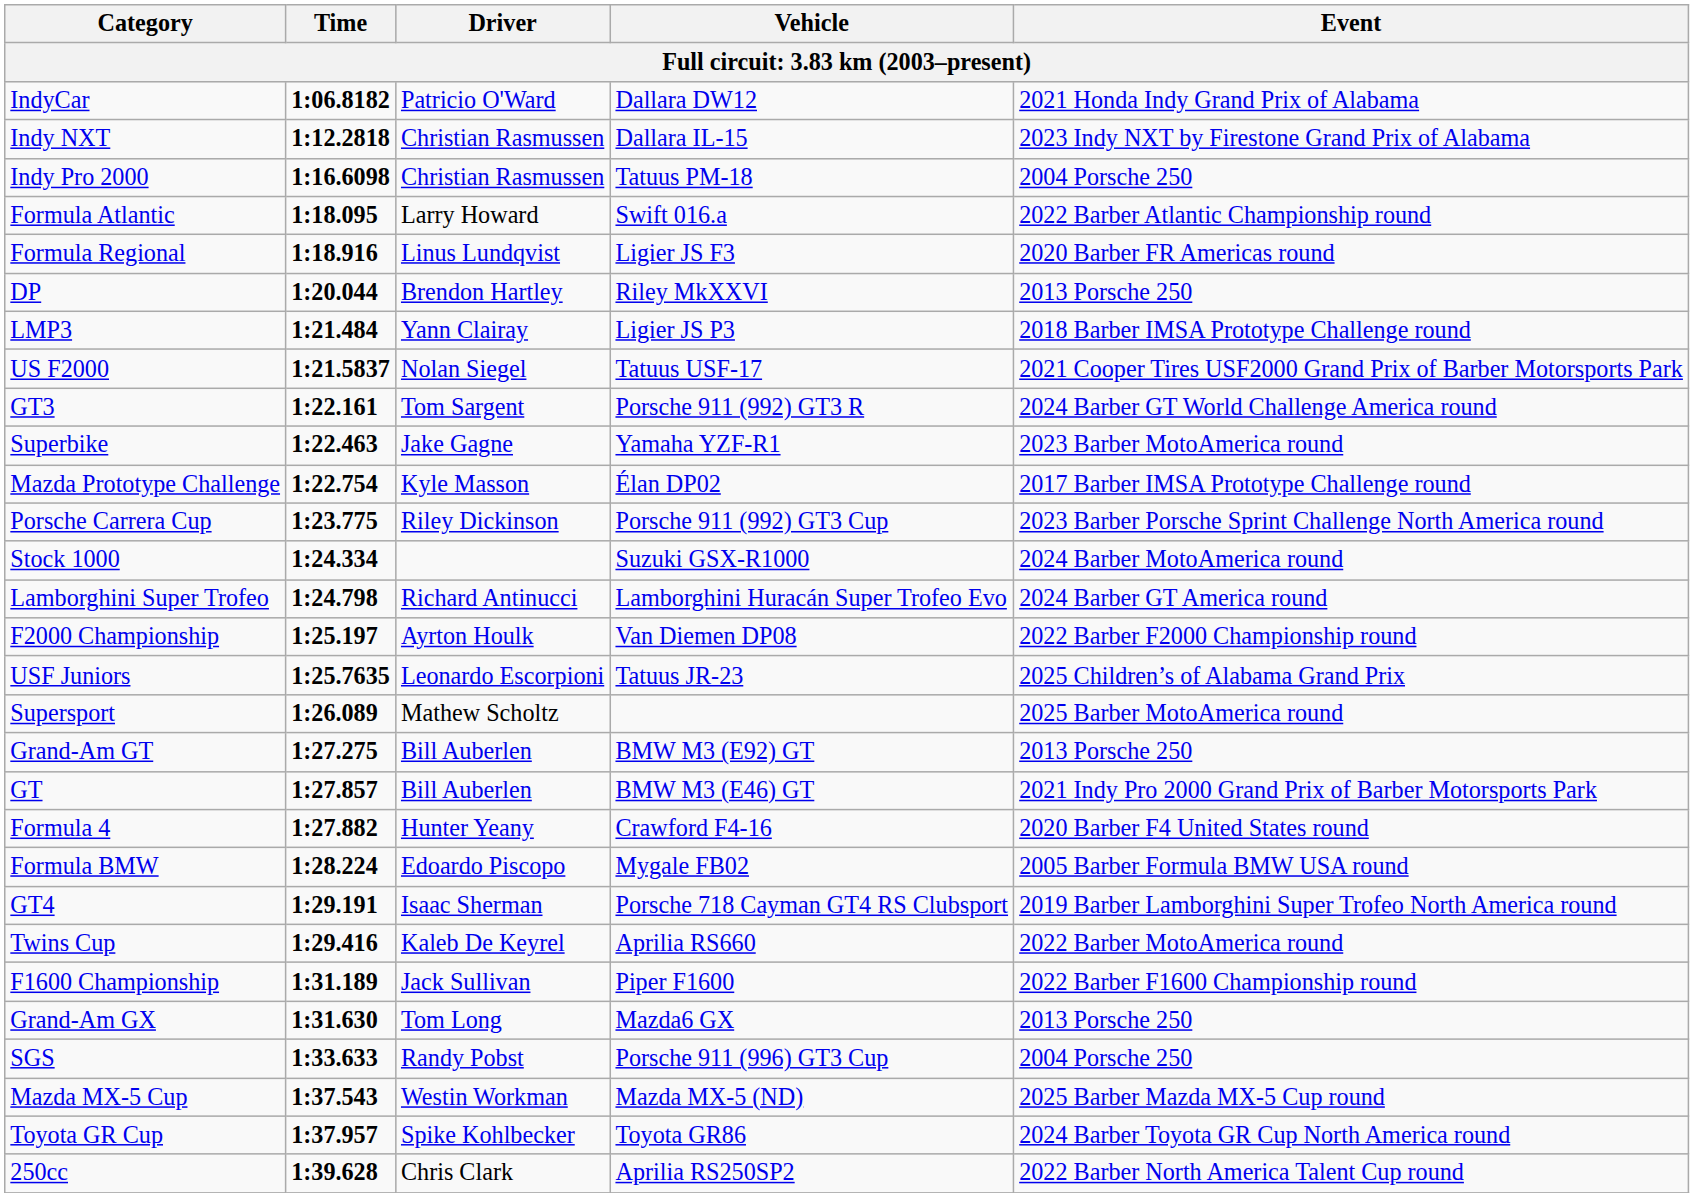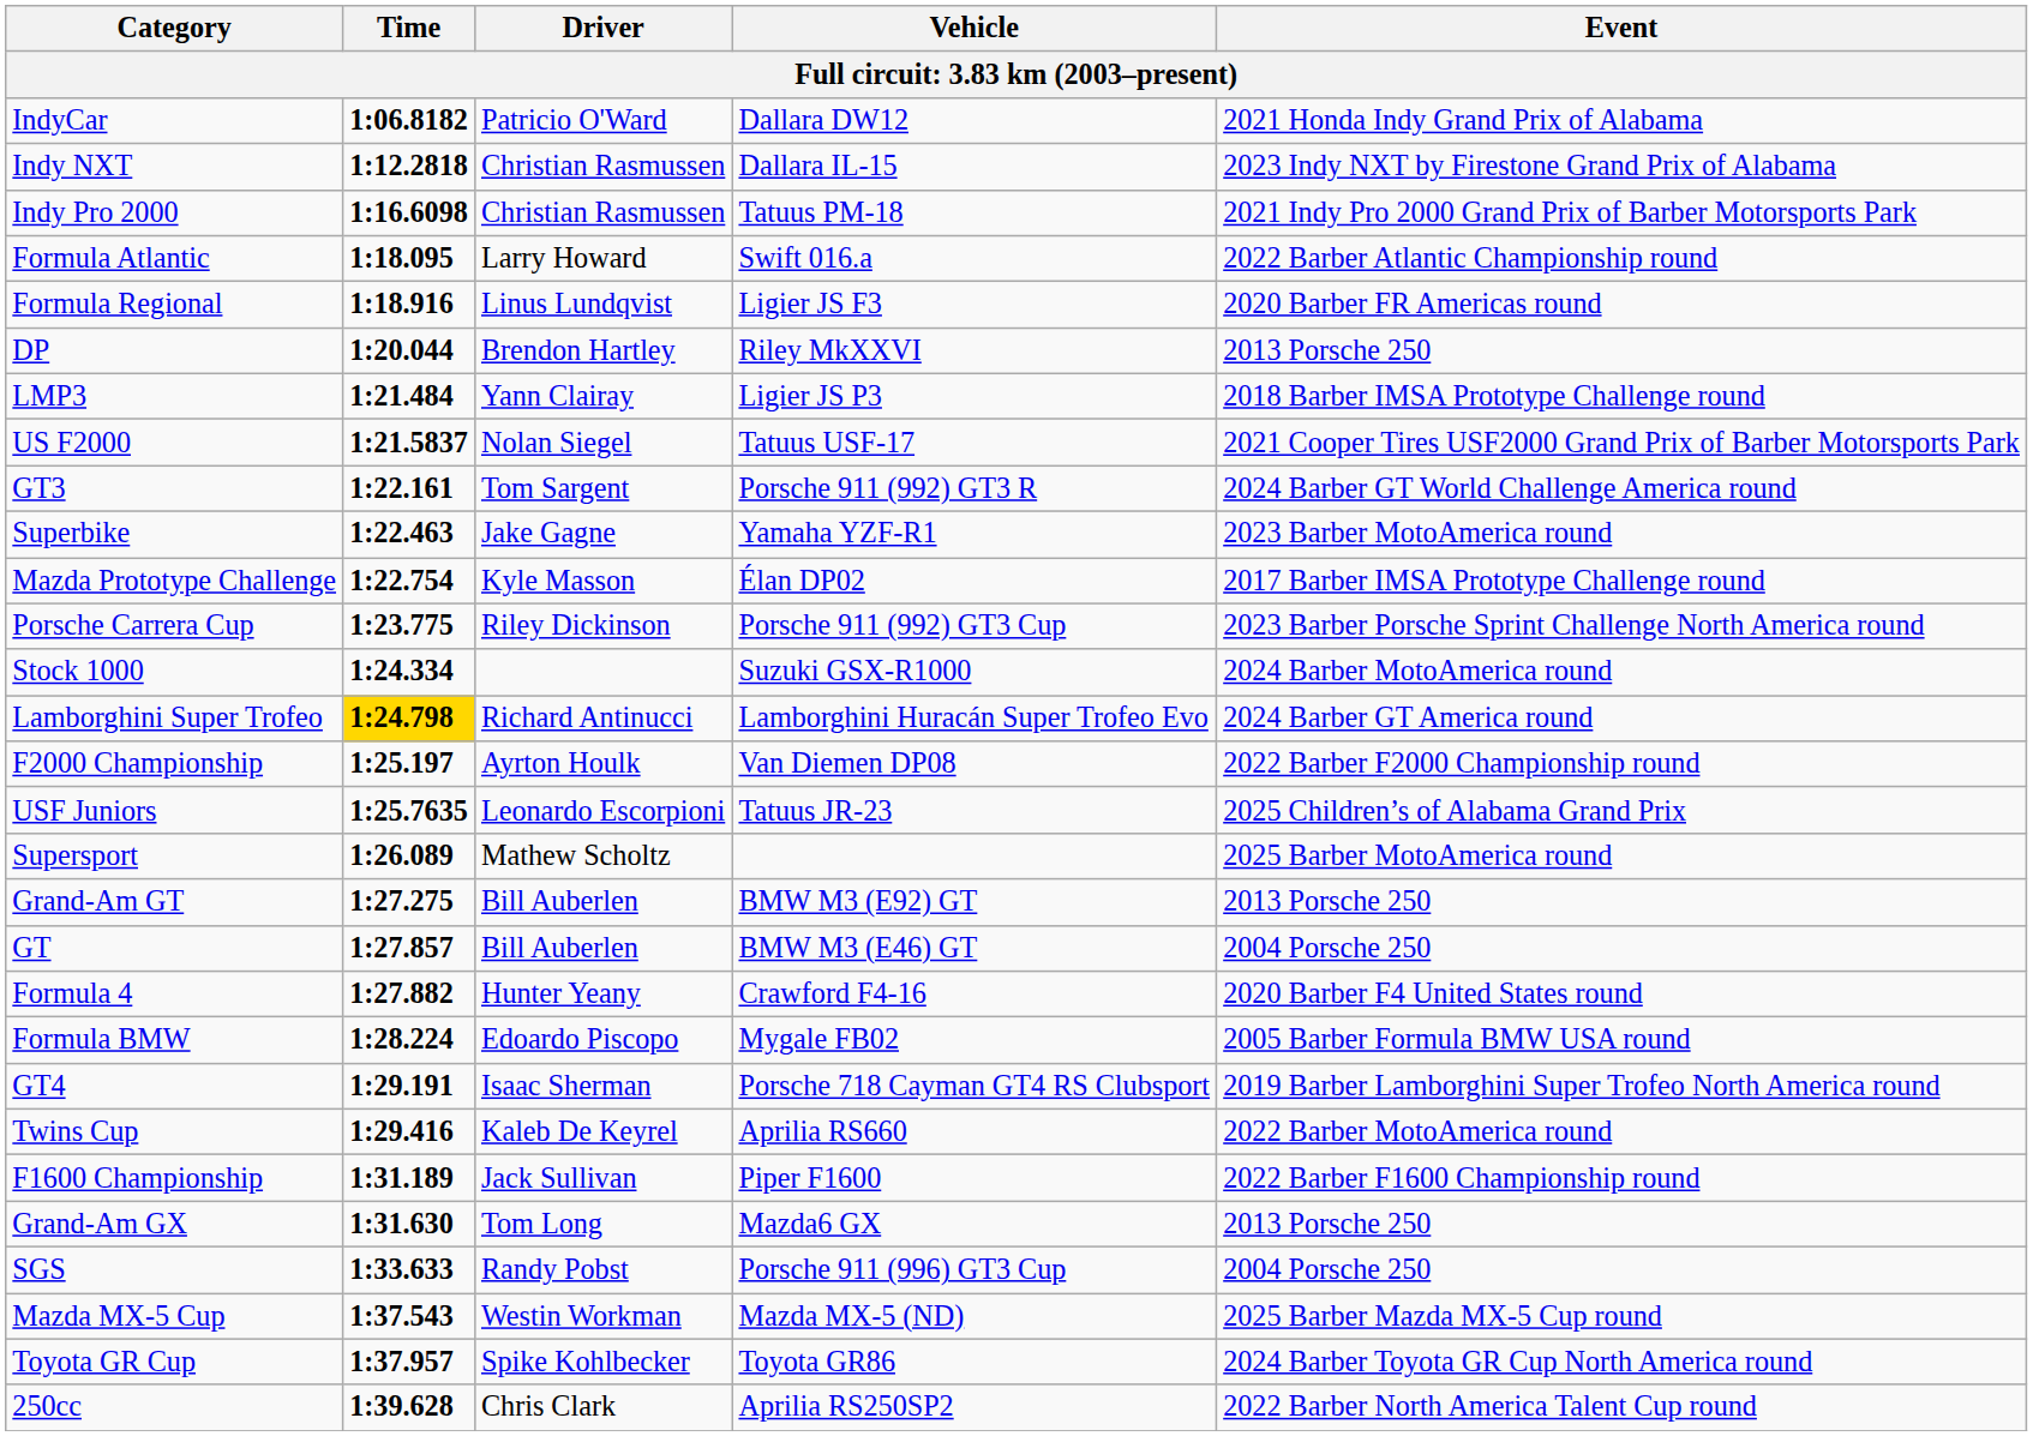 <table class="wikitable">
 <tr>
 <th>Category</th>
 <th>Time</th>
 <th>Driver</th>
 <th>Vehicle</th>
 <th>Event</th>
 </tr>
 <tr>
 <th colspan=5>Full circuit: 3.83 km (2003–present)</th>
 </tr>
 <tr>
 <td><a href='#'>IndyCar</a></td>
 <td><strong>1:06.8182</strong></td>
 <td><a href='#'>Patricio O'Ward</a></td>
 <td><a href='#'>Dallara DW12</a></td>
 <td><a href='#'>2021 Honda Indy Grand Prix of Alabama</a></td>
 </tr>
 <tr>
 <td><a href='#'>Indy NXT</a></td>
 <td><strong>1:12.2818</strong></td>
 <td><a href='#'>Christian Rasmussen</a></td>
 <td><a href='#'>Dallara IL-15</a></td>
 <td><a href='#'>2023 Indy NXT by Firestone Grand Prix of Alabama</a></td>
 </tr>
 <tr>
 <td><a href='#'>Indy Pro 2000</a></td>
 <td><strong>1:16.6098</strong></td>
 <td><a href='#'>Christian Rasmussen</a></td>
 <td><a href='#'>Tatuus PM-18</a></td>
-<td><a href='#'>2004 Porsche 250</a></td>
+<td><a href='#'>2021 Indy Pro 2000 Grand Prix of Barber Motorsports Park</a></td>
 </tr>
 <tr>
 <td><a href='#'>Formula Atlantic</a></td>
 <td><strong>1:18.095</strong></td>
 <td>Larry Howard</td>
 <td><a href='#'>Swift 016.a</a></td>
 <td><a href='#'>2022 Barber Atlantic Championship round</a></td>
 </tr>
 <tr>
 <td><a href='#'>Formula Regional</a></td>
 <td><strong>1:18.916</strong></td>
 <td><a href='#'>Linus Lundqvist</a></td>
 <td><a href='#'>Ligier JS F3</a></td>
 <td><a href='#'>2020 Barber FR Americas round</a></td>
 </tr>
 <tr>
 <td><a href='#'>DP</a></td>
 <td><strong>1:20.044</strong></td>
 <td><a href='#'>Brendon Hartley</a></td>
 <td><a href='#'>Riley MkXXVI</a></td>
 <td><a href='#'>2013 Porsche 250</a></td>
 </tr>
 <tr>
 <td><a href='#'>LMP3</a></td>
 <td><strong>1:21.484</strong></td>
 <td><a href='#'>Yann Clairay</a></td>
 <td><a href='#'>Ligier JS P3</a></td>
 <td><a href='#'>2018 Barber IMSA Prototype Challenge round</a></td>
 </tr>
 <tr>
 <td><a href='#'>US F2000</a></td>
 <td><strong>1:21.5837</strong></td>
 <td><a href='#'>Nolan Siegel</a></td>
 <td><a href='#'>Tatuus USF-17</a></td>
 <td><a href='#'>2021 Cooper Tires USF2000 Grand Prix of Barber Motorsports Park</a></td>
 </tr>
 <tr>
 <td><a href='#'>GT3</a></td>
 <td><strong>1:22.161</strong></td>
 <td><a href='#'>Tom Sargent</a></td>
 <td><a href='#'>Porsche 911 (992) GT3 R</a></td>
 <td><a href='#'>2024 Barber GT World Challenge America round</a></td>
 </tr>
 <tr>
 <td><a href='#'>Superbike</a></td>
 <td><strong>1:22.463</strong></td>
 <td><a href='#'>Jake Gagne</a></td>
 <td><a href='#'>Yamaha YZF-R1</a></td>
 <td><a href='#'>2023 Barber MotoAmerica round</a></td>
 </tr>
 <tr>
 <td><a href='#'>Mazda Prototype Challenge</a></td>
 <td><strong>1:22.754</strong></td>
 <td><a href='#'>Kyle Masson</a></td>
 <td><a href='#'>Élan DP02</a></td>
 <td><a href='#'>2017 Barber IMSA Prototype Challenge round</a></td>
 </tr>
 <tr>
 <td><a href='#'>Porsche Carrera Cup</a></td>
 <td><strong>1:23.775</strong></td>
 <td><a href='#'>Riley Dickinson</a></td>
 <td><a href='#'>Porsche 911 (992) GT3 Cup</a></td>
 <td><a href='#'>2023 Barber Porsche Sprint Challenge North America round</a></td>
 </tr>
 <tr>
 <td><a href='#'>Stock 1000</a></td>
 <td><strong>1:24.334</strong></td>
 <td></td>
 <td><a href='#'>Suzuki GSX-R1000</a></td>
 <td><a href='#'>2024 Barber MotoAmerica round</a></td>
 </tr>
 <tr>
 <td><a href='#'>Lamborghini Super Trofeo</a></td>
-<td><strong>1:24.798</strong></td>
+<td style="background: gold;"><strong>1:24.798</strong></td>
 <td><a href='#'>Richard Antinucci</a></td>
 <td><a href='#'>Lamborghini Huracán Super Trofeo Evo</a></td>
 <td><a href='#'>2024 Barber GT America round</a></td>
 </tr>
 <tr>
 <td><a href='#'>F2000 Championship</a></td>
 <td><strong>1:25.197</strong></td>
 <td><a href='#'>Ayrton Houlk</a></td>
 <td><a href='#'>Van Diemen DP08</a></td>
 <td><a href='#'>2022 Barber F2000 Championship round</a></td>
 </tr>
 <tr>
 <td><a href='#'>USF Juniors</a></td>
 <td><strong>1:25.7635</strong></td>
 <td><a href='#'>Leonardo Escorpioni</a></td>
 <td><a href='#'>Tatuus JR-23</a></td>
 <td><a href='#'>2025 Children’s of Alabama Grand Prix</a></td>
 </tr>
 <tr>
 <td><a href='#'>Supersport</a></td>
 <td><strong>1:26.089</strong></td>
 <td>Mathew Scholtz</td>
 <td></td>
 <td><a href='#'>2025 Barber MotoAmerica round</a></td>
 </tr>
 <tr>
 <td><a href='#'>Grand-Am GT</a></td>
 <td><strong>1:27.275</strong></td>
 <td><a href='#'>Bill Auberlen</a></td>
 <td><a href='#'>BMW M3 (E92) GT</a></td>
 <td><a href='#'>2013 Porsche 250</a></td>
 </tr>
 <tr>
 <td><a href='#'>GT</a></td>
 <td><strong>1:27.857</strong></td>
 <td><a href='#'>Bill Auberlen</a></td>
 <td><a href='#'>BMW M3 (E46) GT</a></td>
-<td><a href='#'>2021 Indy Pro 2000 Grand Prix of Barber Motorsports Park</a></td>
+<td><a href='#'>2004 Porsche 250</a></td>
 </tr>
 <tr>
 <td><a href='#'>Formula 4</a></td>
 <td><strong>1:27.882</strong></td>
 <td><a href='#'>Hunter Yeany</a></td>
 <td><a href='#'>Crawford F4-16</a></td>
 <td><a href='#'>2020 Barber F4 United States round</a></td>
 </tr>
 <tr>
 <td><a href='#'>Formula BMW</a></td>
 <td><strong>1:28.224</strong></td>
 <td><a href='#'>Edoardo Piscopo</a></td>
 <td><a href='#'>Mygale FB02</a></td>
 <td><a href='#'>2005 Barber Formula BMW USA round</a></td>
 </tr>
 <tr>
 <td><a href='#'>GT4</a></td>
 <td><strong>1:29.191</strong></td>
 <td><a href='#'>Isaac Sherman</a></td>
 <td><a href='#'>Porsche 718 Cayman GT4 RS Clubsport</a></td>
 <td><a href='#'>2019 Barber Lamborghini Super Trofeo North America round</a></td>
 </tr>
 <tr>
 <td><a href='#'>Twins Cup</a></td>
 <td><strong>1:29.416</strong></td>
 <td><a href='#'>Kaleb De Keyrel</a></td>
 <td><a href='#'>Aprilia RS660</a></td>
 <td><a href='#'>2022 Barber MotoAmerica round</a></td>
 </tr>
 <tr>
 <td><a href='#'>F1600 Championship</a></td>
 <td><strong>1:31.189</strong></td>
 <td><a href='#'>Jack Sullivan</a></td>
 <td><a href='#'>Piper F1600</a></td>
 <td><a href='#'>2022 Barber F1600 Championship round</a></td>
 </tr>
 <tr>
 <td><a href='#'>Grand-Am GX</a></td>
 <td><strong>1:31.630</strong></td>
 <td><a href='#'>Tom Long</a></td>
 <td><a href='#'>Mazda6 GX</a></td>
 <td><a href='#'>2013 Porsche 250</a></td>
 </tr>
 <tr>
 <td><a href='#'>SGS</a></td>
 <td><strong>1:33.633</strong></td>
 <td><a href='#'>Randy Pobst</a></td>
 <td><a href='#'>Porsche 911 (996) GT3 Cup</a></td>
 <td><a href='#'>2004 Porsche 250</a></td>
 </tr>
 <tr>
 <td><a href='#'>Mazda MX-5 Cup</a></td>
 <td><strong>1:37.543</strong></td>
 <td><a href='#'>Westin Workman</a></td>
 <td><a href='#'>Mazda MX-5 (ND)</a></td>
 <td><a href='#'>2025 Barber Mazda MX-5 Cup round</a></td>
 </tr>
 <tr>
 <td><a href='#'>Toyota GR Cup</a></td>
 <td><strong>1:37.957</strong></td>
 <td><a href='#'>Spike Kohlbecker</a></td>
 <td><a href='#'>Toyota GR86</a></td>
 <td><a href='#'>2024 Barber Toyota GR Cup North America round</a></td>
 </tr>
 <tr>
 <td><a href='#'>250cc</a></td>
 <td><strong>1:39.628</strong></td>
 <td>Chris Clark</td>
 <td><a href='#'>Aprilia RS250SP2</a></td>
 <td><a href='#'>2022 Barber North America Talent Cup round</a></td>
 </tr>
 <tr>
 </tr>
 </table>
